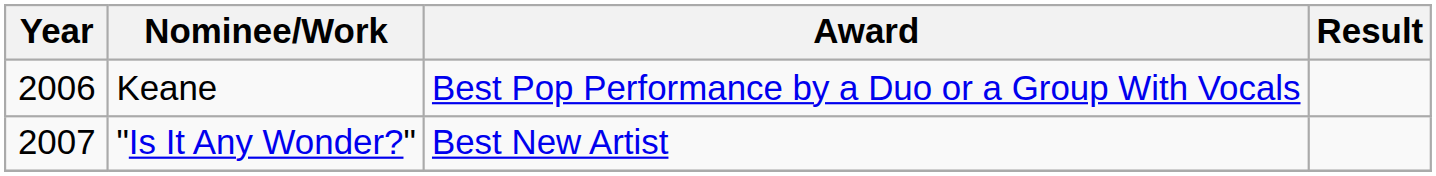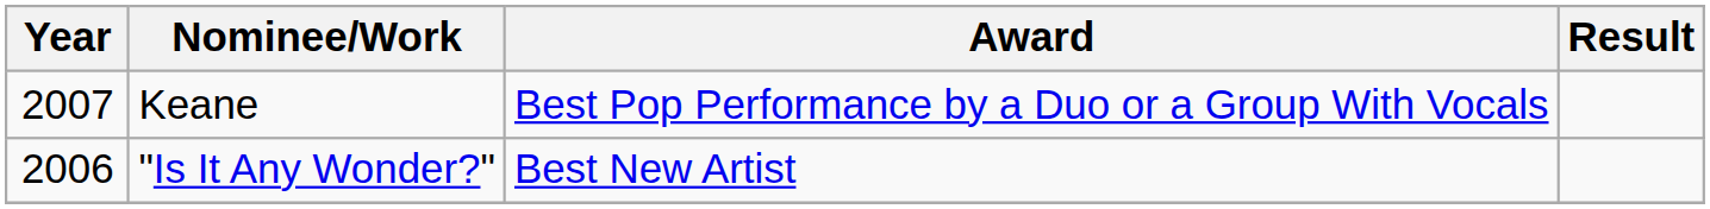 <table class="wikitable">
 <tr>
 <th width="40">Year</th>
 <th>Nominee/Work</th>
 <th>Award</th>
 <th>Result</th>
 </tr>
 <tr>
-<td style="text-align:center;">2006</td>
+<td style="text-align:center;">2007</td>
 <td>Keane</td>
 <td><a href='#'>Best Pop Performance by a Duo or a Group With Vocals</a></td>
 <td></td>
 </tr>
 <tr>
-<td style="text-align:center;">2007</td>
+<td style="text-align:center;">2006</td>
 <td>"<a href='#'>Is It Any Wonder?</a>"</td>
 <td><a href='#'>Best New Artist</a></td>
 <td></td>
 </tr>
 <tr>
 </tr>
 </table>
